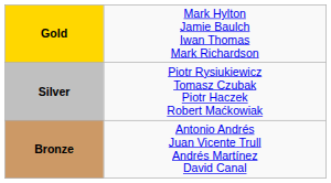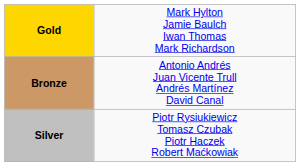 <table class="wikitable" style=" text-align:center; " width="35%">
 <tr>
 <td bgcolor="gold"><strong>Gold</strong></td>
 <td><a href='#'>Mark Hylton</a><br><a href='#'>Jamie Baulch</a><br><a href='#'>Iwan Thomas</a><br><a href='#'>Mark Richardson</a><br><small><em></em></small></td>
 </tr>
 <tr>
+<td bgcolor="CC9966"><strong>Bronze</strong></td>
+<td><a href='#'>Antonio Andrés</a><br><a href='#'>Juan Vicente Trull</a><br><a href='#'>Andrés Martínez</a><br><a href='#'>David Canal</a><br><small><em></em></small></td>
+</tr>
+<tr>
 <td bgcolor="silver"><strong>Silver</strong></td>
 <td><a href='#'>Piotr Rysiukiewicz</a><br><a href='#'>Tomasz Czubak</a><br><a href='#'>Piotr Haczek</a><br><a href='#'>Robert Maćkowiak</a><br> <small><em></em></small></td>
 </tr>
-<tr>
-<td bgcolor="CC9966"><strong>Bronze</strong></td>
-<td><a href='#'>Antonio Andrés</a><br><a href='#'>Juan Vicente Trull</a><br><a href='#'>Andrés Martínez</a><br><a href='#'>David Canal</a><br><small><em></em></small></td>
-</tr>
 </table>
